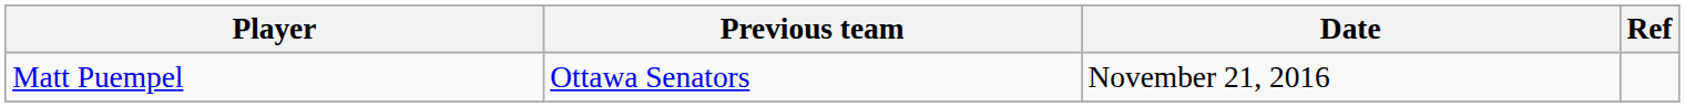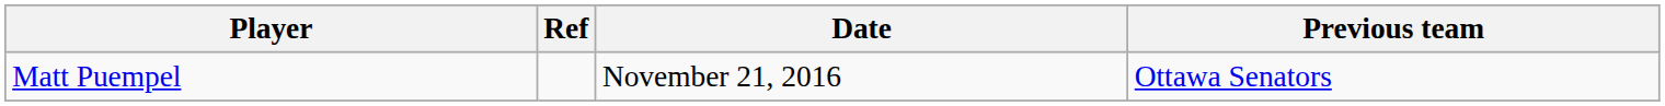 <table class="wikitable" style="width:100%;">
 <tr style="background:#ddd;">
 <th style="width:33%;">Player</th>
+<th>Ref</th>
+<th style="width:33%;">Date</th>
 <th style="width:33%;">Previous team</th>
-<th style="width:33%;">Date</th>
-<th>Ref</th>
 </tr>
 <tr>
 <td><a href='#'>Matt Puempel</a></td>
+<td></td>
+<td>November 21, 2016</td>
 <td><a href='#'>Ottawa Senators</a></td>
-<td>November 21, 2016</td>
-<td></td>
 </tr>
 </table>
